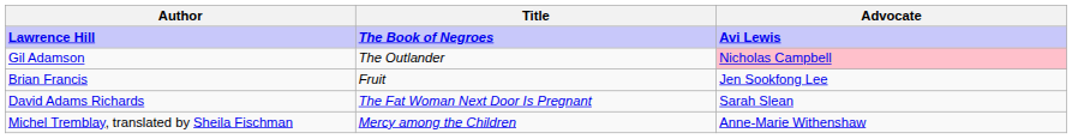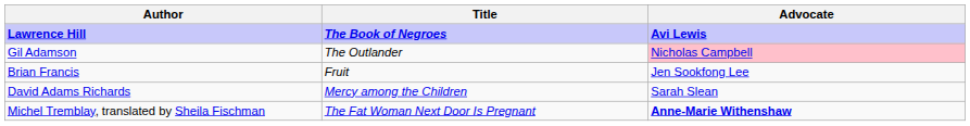 <table class="wikitable" style="width:100%;">
 <tr>
 <th width=33%>Author</th>
 <th width=34%>Title</th>
 <th width=34%>Advocate</th>
 </tr>
 <tr>
 <td style="background:#C8C8FA"><strong><a href='#'>Lawrence Hill</a></strong></td>
 <td style="background:#C8C8FA"><strong><em><a href='#'>The Book of Negroes</a></em></strong></td>
 <td style="background:#C8C8FA"><strong><a href='#'>Avi Lewis</a></strong></td>
 </tr>
 <tr>
 <td><a href='#'>Gil Adamson</a></td>
 <td><em>The Outlander</em></td>
 <td style="background: pink;"><a href='#'>Nicholas Campbell</a></td>
 </tr>
 <tr>
 <td><a href='#'>Brian Francis</a></td>
 <td><em>Fruit</em></td>
 <td><a href='#'>Jen Sookfong Lee</a></td>
 </tr>
 <tr>
 <td><a href='#'>David Adams Richards</a></td>
-<td><em><a href='#'>The Fat Woman Next Door Is Pregnant</a></em></td>
+<td><em><a href='#'>Mercy among the Children</a></em></td>
 <td><a href='#'>Sarah Slean</a></td>
 </tr>
 <tr>
 <td><a href='#'>Michel Tremblay</a>, translated by <a href='#'>Sheila Fischman</a></td>
-<td><em><a href='#'>Mercy among the Children</a></em></td>
-<td><a href='#'>Anne-Marie Withenshaw</a></td>
+<td><em><a href='#'>The Fat Woman Next Door Is Pregnant</a></em></td>
+<td><strong><a href='#'>Anne-Marie Withenshaw</a></strong></td>
 </tr>
 </table>
